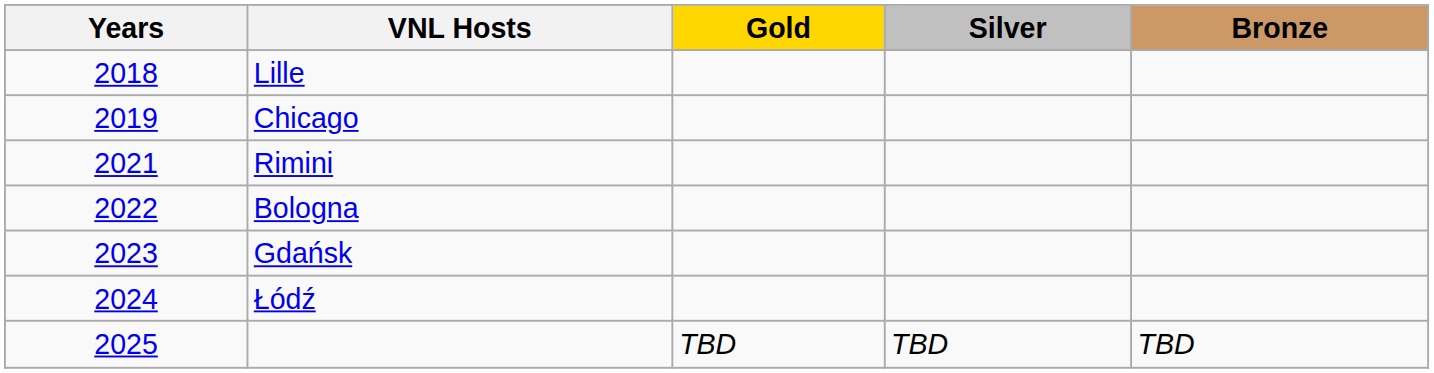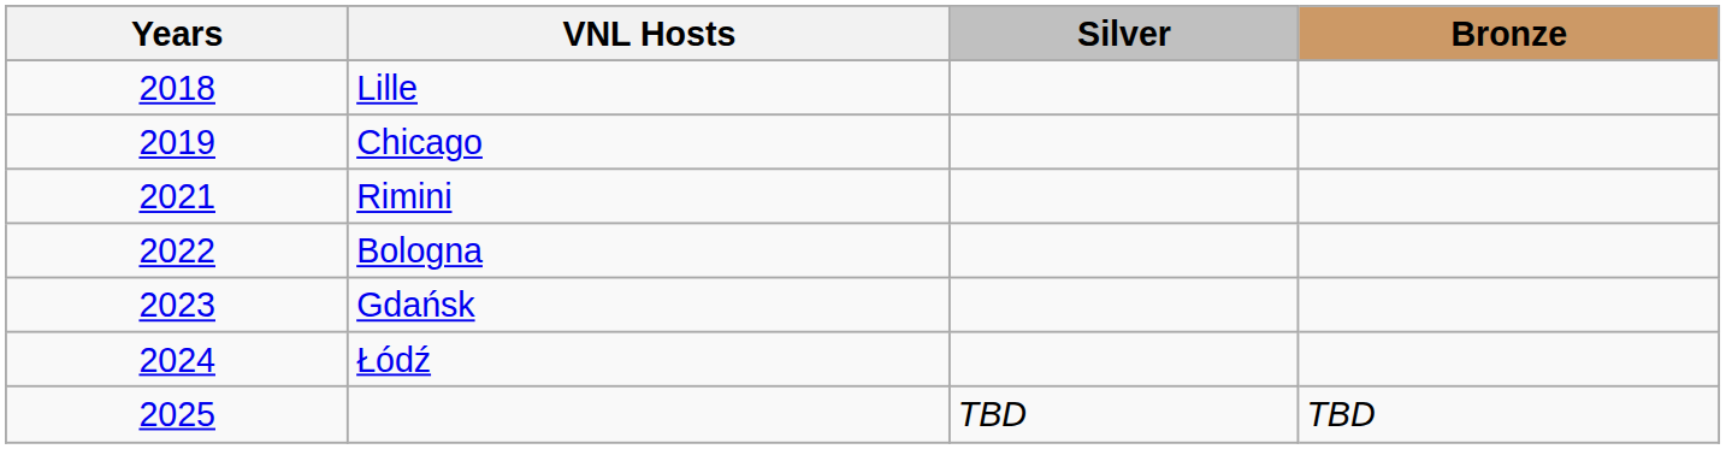 <table class="wikitable sortable" style="font-size:95%; width:60%; text-align:left;">
 <tr>
 <th>Years</th>
 <th>VNL Hosts</th>
-<th style="background: #ffd700">Gold</th>
 <th style="background: #c0c0c0">Silver</th>
 <th style="background: #cc9966">Bronze</th>
 </tr>
 <tr>
 <td align="center"><a href='#'>2018</a></td>
 <td> <a href='#'>Lille</a></td>
 <td></td>
 <td></td>
-<td></td>
 </tr>
 <tr>
 <td align="center"><a href='#'>2019</a></td>
 <td> <a href='#'>Chicago</a></td>
-<td></td>
 <td></td>
 <td></td>
 </tr>
 <tr>
 <td align="center"><a href='#'>2021</a></td>
 <td> <a href='#'>Rimini</a></td>
 <td></td>
 <td></td>
-<td></td>
 </tr>
 <tr>
 <td align="center"><a href='#'>2022</a></td>
 <td> <a href='#'>Bologna</a></td>
-<td></td>
 <td></td>
 <td></td>
 </tr>
 <tr>
 <td align="center"><a href='#'>2023</a></td>
 <td> <a href='#'>Gdańsk</a></td>
 <td></td>
 <td></td>
-<td></td>
 </tr>
 <tr>
 <td align="center"><a href='#'>2024</a></td>
 <td> <a href='#'>Łódź</a></td>
-<td></td>
 <td></td>
 <td></td>
 </tr>
 <tr>
 <td align="center"><a href='#'>2025</a></td>
 <td></td>
 <td><em>TBD</em></td>
 <td><em>TBD</em></td>
-<td><em>TBD</em></td>
 </tr>
 </table>
